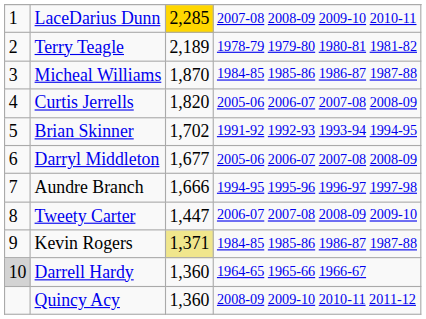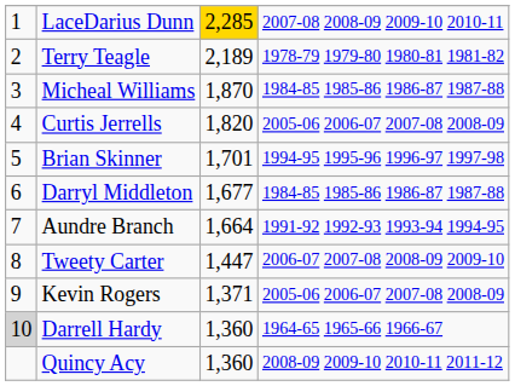 <table class="wikitable">
 <tr>
 </tr>
 <tr>
 <td>1</td>
 <td><a href='#'>LaceDarius Dunn</a></td>
 <td style="background: gold;">2,285</td>
 <td style="font-size:80%;"><a href='#'>2007-08</a> <a href='#'>2008-09</a> <a href='#'>2009-10</a> <a href='#'>2010-11</a></td>
 </tr>
 <tr>
 <td>2</td>
 <td><a href='#'>Terry Teagle</a></td>
 <td>2,189</td>
 <td style="font-size:80%;"><a href='#'>1978-79</a> <a href='#'>1979-80</a> <a href='#'>1980-81</a> <a href='#'>1981-82</a></td>
 </tr>
 <tr>
 <td>3</td>
 <td><a href='#'>Micheal Williams</a></td>
 <td>1,870</td>
 <td style="font-size:80%;"><a href='#'>1984-85</a> <a href='#'>1985-86</a> <a href='#'>1986-87</a> <a href='#'>1987-88</a></td>
 </tr>
 <tr>
 <td>4</td>
 <td><a href='#'>Curtis Jerrells</a></td>
 <td>1,820</td>
 <td style="font-size:80%;"><a href='#'>2005-06</a> <a href='#'>2006-07</a> <a href='#'>2007-08</a> <a href='#'>2008-09</a></td>
 </tr>
 <tr>
 <td>5</td>
 <td><a href='#'>Brian Skinner</a></td>
-<td>1,702</td>
-<td style="font-size:80%;"><a href='#'>1991-92</a> <a href='#'>1992-93</a> <a href='#'>1993-94</a> <a href='#'>1994-95</a></td>
+<td>1,701</td>
+<td style="font-size:80%;"><a href='#'>1994-95</a> <a href='#'>1995-96</a> <a href='#'>1996-97</a> <a href='#'>1997-98</a></td>
 </tr>
 <tr>
 <td>6</td>
 <td><a href='#'>Darryl Middleton</a></td>
 <td>1,677</td>
-<td style="font-size:80%;"><a href='#'>2005-06</a> <a href='#'>2006-07</a> <a href='#'>2007-08</a> <a href='#'>2008-09</a></td>
+<td style="font-size:80%;"><a href='#'>1984-85</a> <a href='#'>1985-86</a> <a href='#'>1986-87</a> <a href='#'>1987-88</a></td>
 </tr>
 <tr>
 <td>7</td>
 <td>Aundre Branch</td>
-<td>1,666</td>
-<td style="font-size:80%;"><a href='#'>1994-95</a> <a href='#'>1995-96</a> <a href='#'>1996-97</a> <a href='#'>1997-98</a></td>
+<td>1,664</td>
+<td style="font-size:80%;"><a href='#'>1991-92</a> <a href='#'>1992-93</a> <a href='#'>1993-94</a> <a href='#'>1994-95</a></td>
 </tr>
 <tr>
 <td>8</td>
 <td><a href='#'>Tweety Carter</a></td>
 <td>1,447</td>
 <td style="font-size:80%;"><a href='#'>2006-07</a> <a href='#'>2007-08</a> <a href='#'>2008-09</a> <a href='#'>2009-10</a></td>
 </tr>
 <tr>
 <td>9</td>
 <td>Kevin Rogers</td>
-<td style="background: khaki;">1,371</td>
-<td style="font-size:80%;"><a href='#'>1984-85</a> <a href='#'>1985-86</a> <a href='#'>1986-87</a> <a href='#'>1987-88</a></td>
+<td>1,371</td>
+<td style="font-size:80%;"><a href='#'>2005-06</a> <a href='#'>2006-07</a> <a href='#'>2007-08</a> <a href='#'>2008-09</a></td>
 </tr>
 <tr>
 <td style="background: lightgrey;">10</td>
 <td><a href='#'>Darrell Hardy</a></td>
 <td>1,360</td>
 <td style="font-size:80%;"><a href='#'>1964-65</a> <a href='#'>1965-66</a> <a href='#'>1966-67</a></td>
 </tr>
 <tr>
 <td></td>
 <td><a href='#'>Quincy Acy</a></td>
 <td>1,360</td>
 <td style="font-size:80%;"><a href='#'>2008-09</a> <a href='#'>2009-10</a> <a href='#'>2010-11</a> <a href='#'>2011-12</a></td>
 </tr>
 </table>
